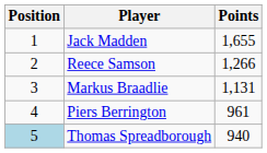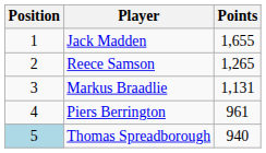 <table class="wikitable">
 <tr>
 <th>Position</th>
 <th>Player</th>
 <th>Points</th>
 </tr>
 <tr>
 <td align=center>1</td>
 <td> <a href='#'>Jack Madden</a></td>
 <td align=center>1,655</td>
 </tr>
 <tr>
 <td align=center>2</td>
 <td> <a href='#'>Reece Samson</a></td>
-<td align=center>1,266</td>
+<td align=center>1,265</td>
 </tr>
 <tr>
 <td align=center>3</td>
 <td> <a href='#'>Markus Braadlie</a></td>
 <td align=center>1,131</td>
 </tr>
 <tr>
 <td align=center>4</td>
 <td> <a href='#'>Piers Berrington</a></td>
 <td align=center>961</td>
 </tr>
 <tr>
 <td align=center style="background: lightblue;">5</td>
 <td> <a href='#'>Thomas Spreadborough</a></td>
 <td align=center>940</td>
 </tr>
 </table>
